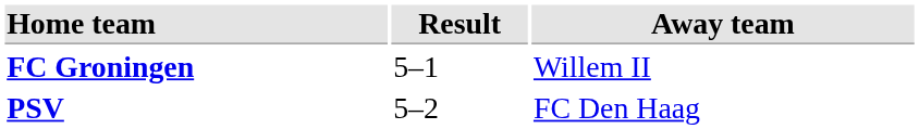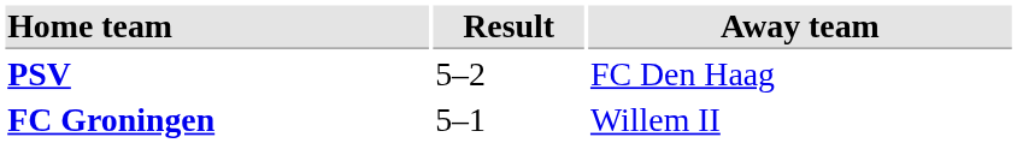 <table>
 <tr bgcolor="#E4E4E4">
 <th style="border-bottom:1px solid #AAAAAA" width="200" align="left">Home team</th>
 <th style="border-bottom:1px solid #AAAAAA" width="70" align="center">Result</th>
 <th style="border-bottom:1px solid #AAAAAA" width="200">Away team</th>
 </tr>
 <tr>
+<td><strong><a href='#'>PSV</a></strong></td>
+<td>5–2</td>
+<td><a href='#'>FC Den Haag</a></td>
+</tr>
+<tr>
 <td><strong><a href='#'>FC Groningen</a></strong></td>
 <td>5–1</td>
 <td><a href='#'>Willem II</a></td>
 </tr>
-<tr>
-<td><strong><a href='#'>PSV</a></strong></td>
-<td>5–2</td>
-<td><a href='#'>FC Den Haag</a></td>
-</tr>
 </table>
